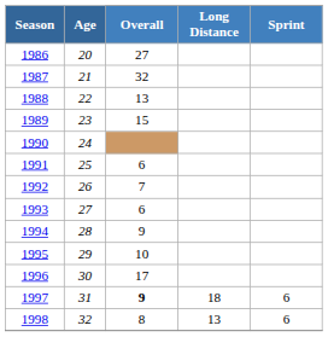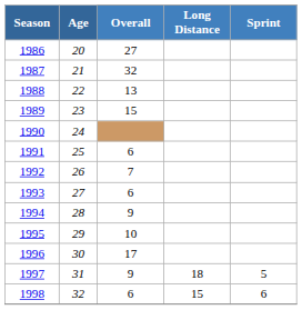 <table class="wikitable" style="font-size:95%; text-align:center; border:grey solid 1px; border-collapse:collapse; background:#ffffff;">
 <tr>
 <th style="background-color:#369; color:white; width:60px;" rowspan="2"> Season </th>
 <th style="background-color:#369; color:white; width:40px;" rowspan="2"> Age </th>
 </tr>
 <tr>
 <th style="background-color:#4180be; color:white; width:75px;">Overall</th>
 <th style="background-color:#4180be; color:white; width:75px;">Long Distance</th>
 <th style="background-color:#4180be; color:white; width:75px;">Sprint</th>
 </tr>
 <tr>
 <td><a href='#'>1986</a></td>
 <td><em>20</em></td>
 <td>27</td>
 <td></td>
 <td></td>
 </tr>
 <tr>
 <td><a href='#'>1987</a></td>
 <td><em>21</em></td>
 <td>32</td>
 <td></td>
 <td></td>
 </tr>
 <tr>
 <td><a href='#'>1988</a></td>
 <td><em>22</em></td>
 <td>13</td>
 <td></td>
 <td></td>
 </tr>
 <tr>
 <td><a href='#'>1989</a></td>
 <td><em>23</em></td>
 <td>15</td>
 <td></td>
 <td></td>
 </tr>
 <tr>
 <td><a href='#'>1990</a></td>
 <td><em>24</em></td>
 <td style="background:#c96;"></td>
 <td></td>
 <td></td>
 </tr>
 <tr>
 <td><a href='#'>1991</a></td>
 <td><em>25</em></td>
 <td>6</td>
 <td></td>
 <td></td>
 </tr>
 <tr>
 <td><a href='#'>1992</a></td>
 <td><em>26</em></td>
 <td>7</td>
 <td></td>
 <td></td>
 </tr>
 <tr>
 <td><a href='#'>1993</a></td>
 <td><em>27</em></td>
 <td>6</td>
 <td></td>
 <td></td>
 </tr>
 <tr>
 <td><a href='#'>1994</a></td>
 <td><em>28</em></td>
 <td>9</td>
 <td></td>
 <td></td>
 </tr>
 <tr>
 <td><a href='#'>1995</a></td>
 <td><em>29</em></td>
 <td>10</td>
 <td></td>
 <td></td>
 </tr>
 <tr>
 <td><a href='#'>1996</a></td>
 <td><em>30</em></td>
 <td>17</td>
 <td></td>
 <td></td>
 </tr>
 <tr>
 <td><a href='#'>1997</a></td>
 <td><em>31</em></td>
-<td><strong>9</strong></td>
+<td>9</td>
 <td>18</td>
-<td>6</td>
+<td>5</td>
 </tr>
 <tr>
 <td><a href='#'>1998</a></td>
 <td><em>32</em></td>
-<td>8</td>
-<td>13</td>
+<td>6</td>
+<td>15</td>
 <td>6</td>
 </tr>
 <tr>
 </tr>
 </table>
